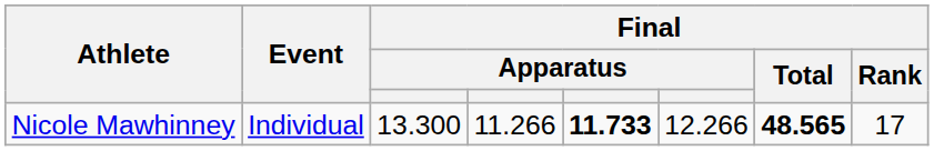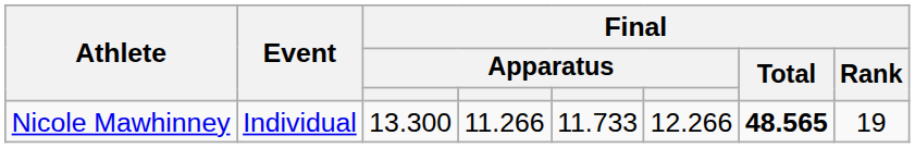 <table class="wikitable" style="font-size:90%">
 <tr>
 <th rowspan=3>Athlete</th>
 <th rowspan=3>Event</th>
 <th colspan=6>Final</th>
 </tr>
 <tr style="font-size:95%">
 <th colspan=4>Apparatus</th>
 <th rowspan=2>Total</th>
 <th rowspan=2>Rank</th>
 </tr>
 <tr style="font-size:95%">
 <th></th>
 <th></th>
 <th></th>
 <th></th>
 </tr>
 <tr align=center>
 <td align=left><a href='#'>Nicole Mawhinney</a></td>
 <td align=left><a href='#'>Individual</a></td>
 <td>13.300</td>
 <td>11.266</td>
-<td><strong>11.733</strong></td>
+<td>11.733</td>
 <td>12.266</td>
 <td><strong>48.565</strong></td>
-<td>17</td>
+<td>19</td>
 </tr>
 </table>
